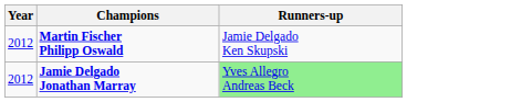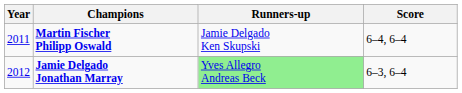 <table class="wikitable" style="font-size:90%">
 <tr>
 <th>Year</th>
 <th width="200">Champions</th>
 <th width="200">Runners-up</th>
+<th width="110">Score</th>
 </tr>
 <tr>
-<td><a href='#'>2012</a></td>
+<td><a href='#'>2011</a></td>
 <td><strong> <a href='#'>Martin Fischer</a> <br>  <a href='#'>Philipp Oswald</a></strong></td>
 <td> <a href='#'>Jamie Delgado</a> <br>  <a href='#'>Ken Skupski</a></td>
+<td>6–4, 6–4</td>
 </tr>
 <tr>
 <td><a href='#'>2012</a></td>
 <td><strong> <a href='#'>Jamie Delgado</a> <br>  <a href='#'>Jonathan Marray</a></strong></td>
 <td style="background: lightgreen;"> <a href='#'>Yves Allegro</a> <br>  <a href='#'>Andreas Beck</a></td>
+<td>6–3, 6–4</td>
 </tr>
 </table>
